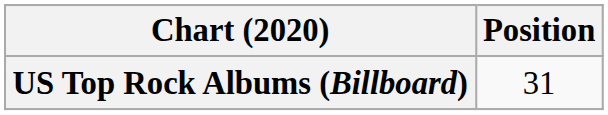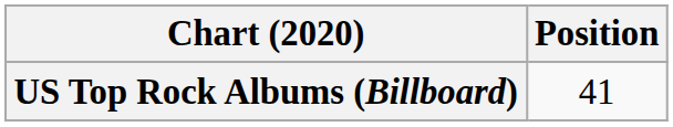 <table class="wikitable plainrowheaders" style="text-align:center">
 <tr>
 <th scope="col">Chart (2020)</th>
 <th scope="col">Position</th>
 </tr>
 <tr>
 <th scope="row">US Top Rock Albums (<em>Billboard</em>)</th>
-<td>31</td>
+<td>41</td>
 </tr>
 </table>
